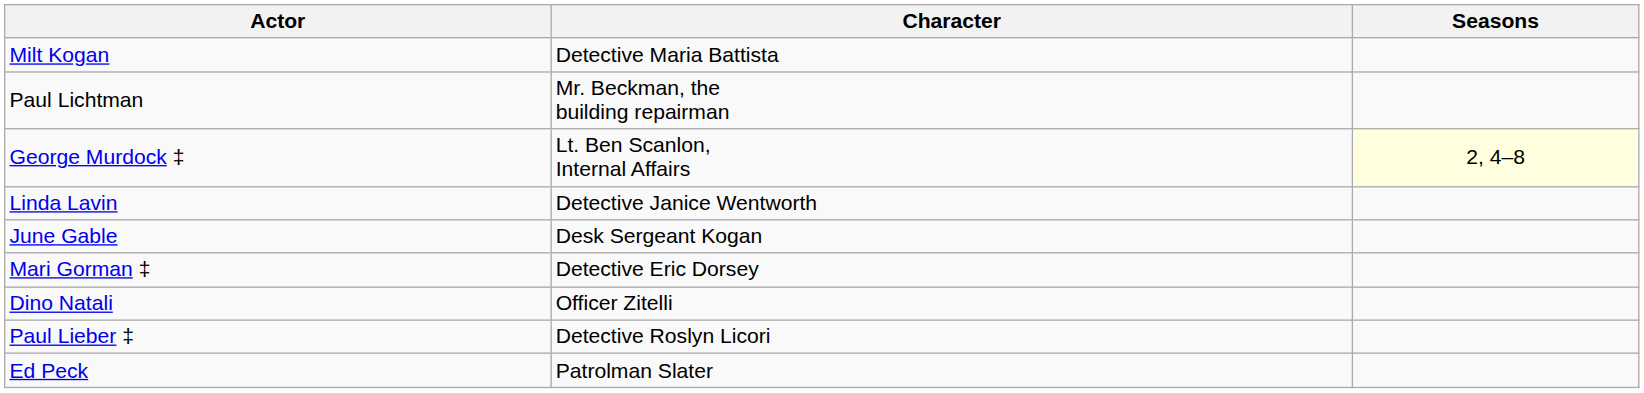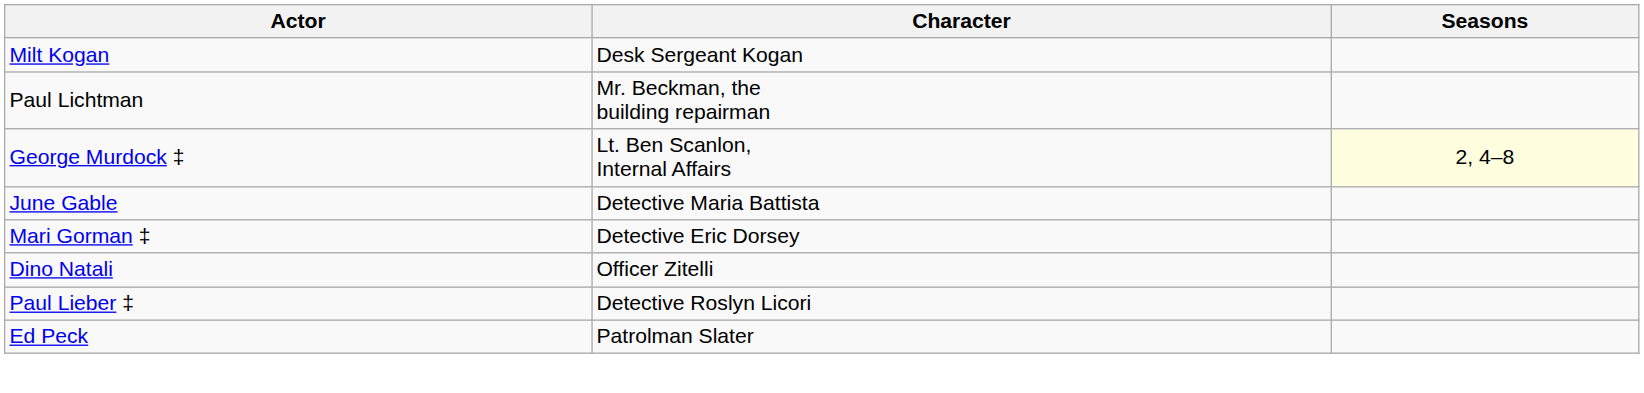 <table class="wikitable" style="width:98%">
 <tr>
 <th>Actor</th>
 <th>Character</th>
 <th>Seasons</th>
 </tr>
 <tr>
 <td><a href='#'>Milt Kogan</a></td>
-<td>Detective Maria Battista</td>
+<td style="white-space:nowrap;">Desk Sergeant Kogan</td>
 <td></td>
 </tr>
 <tr>
 <td style="white-space:nowrap;">Paul Lichtman</td>
 <td style="white-space:nowrap;">Mr. Beckman, the<br>building repairman</td>
 <td></td>
 </tr>
 <tr>
 <td><a href='#'>George Murdock</a> ‡</td>
 <td>Lt. Ben Scanlon,<br>Internal Affairs</td>
 <td style="background: lightyellow; white-space:nowrap;text-align:center;">2, 4–8</td>
 </tr>
 <tr>
-<td><a href='#'>Linda Lavin</a></td>
-<td>Detective Janice Wentworth</td>
-<td></td>
-</tr>
-<tr>
 <td><a href='#'>June Gable</a></td>
-<td style="white-space:nowrap;">Desk Sergeant Kogan</td>
+<td>Detective Maria Battista</td>
 <td></td>
 </tr>
 <tr>
 <td><a href='#'>Mari Gorman</a> ‡</td>
 <td>Detective Eric Dorsey</td>
 <td></td>
 </tr>
 <tr>
 <td><a href='#'>Dino Natali</a></td>
 <td>Officer Zitelli</td>
 <td></td>
 </tr>
 <tr>
 <td><a href='#'>Paul Lieber</a> ‡</td>
 <td style="white-space:nowrap;">Detective Roslyn Licori</td>
 <td></td>
 </tr>
 <tr>
 <td><a href='#'>Ed Peck</a></td>
 <td>Patrolman Slater</td>
 <td></td>
 </tr>
 </table>
